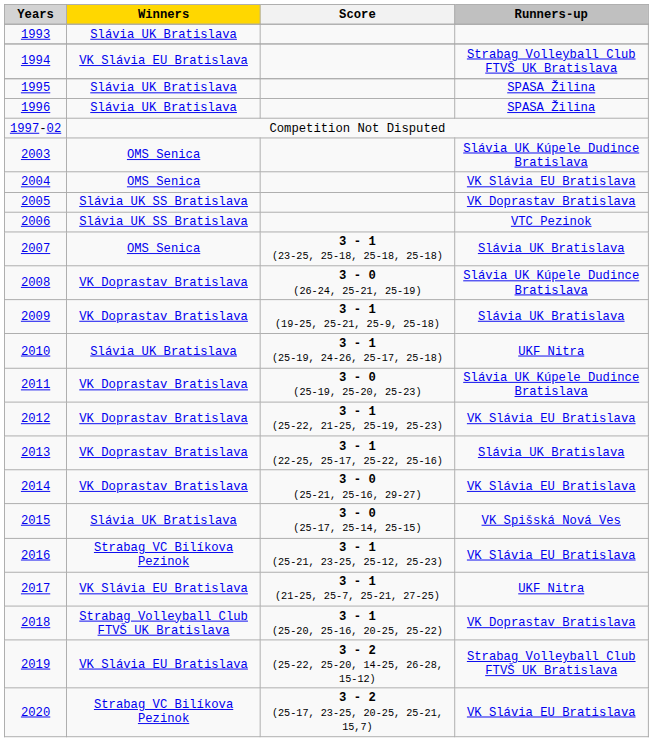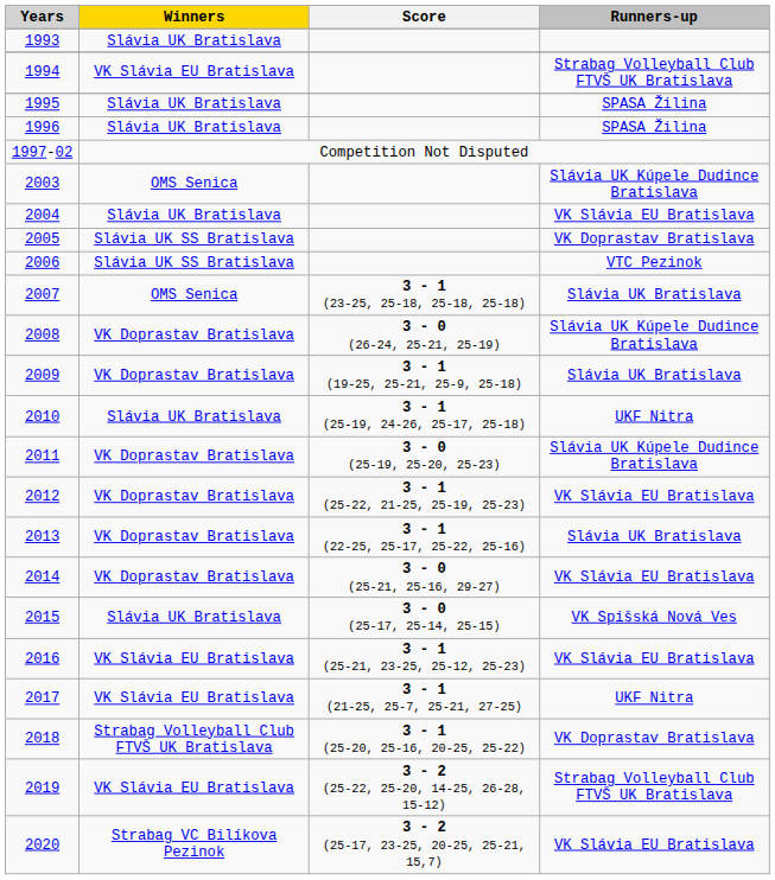 <table class="wikitable">
 <tr>
 <th width=60; style="background:#d3d3d3">Years</th>
 <th width=200; style="background:gold">Winners</th>
 <th width=200>Score</th>
 <th width=200; style="background:silver">Runners-up</th>
 </tr>
 <tr>
 </tr>
 <tr align=center>
 <td><a href='#'>1993</a></td>
 <td><a href='#'>Slávia UK Bratislava</a></td>
 <td></td>
 <td></td>
 </tr>
 <tr>
 </tr>
 <tr align=center>
 <td><a href='#'>1994</a></td>
 <td><a href='#'>VK Slávia EU Bratislava</a></td>
 <td></td>
 <td><a href='#'>Strabag Volleyball Club FTVŠ UK Bratislava</a></td>
 </tr>
 <tr>
 </tr>
 <tr align=center>
 <td><a href='#'>1995</a></td>
 <td><a href='#'>Slávia UK Bratislava</a></td>
 <td></td>
 <td><a href='#'>SPASA Žilina</a></td>
 </tr>
 <tr align=center>
 <td><a href='#'>1996</a></td>
 <td><a href='#'>Slávia UK Bratislava</a></td>
 <td></td>
 <td><a href='#'>SPASA Žilina</a></td>
 </tr>
 <tr align=center>
 <td><a href='#'>1997</a>-<a href='#'>02</a></td>
 <td colspan="3" align="center">Competition Not Disputed</td>
 </tr>
 <tr align=center>
 <td><a href='#'>2003</a></td>
 <td><a href='#'>OMS Senica</a></td>
 <td></td>
 <td><a href='#'>Slávia UK Kúpele Dudince Bratislava</a></td>
 </tr>
 <tr align=center>
 <td><a href='#'>2004</a></td>
-<td><a href='#'>OMS Senica</a></td>
+<td><a href='#'>Slávia UK Bratislava</a></td>
 <td></td>
 <td><a href='#'>VK Slávia EU Bratislava</a></td>
 </tr>
 <tr align=center>
 <td><a href='#'>2005</a></td>
 <td><a href='#'>Slávia UK SS Bratislava</a></td>
 <td></td>
 <td><a href='#'>VK Doprastav Bratislava</a></td>
 </tr>
 <tr align=center>
 <td><a href='#'>2006</a></td>
 <td><a href='#'>Slávia UK SS Bratislava</a></td>
 <td></td>
 <td><a href='#'>VTC Pezinok</a></td>
 </tr>
 <tr align=center>
 <td><a href='#'>2007</a></td>
 <td><a href='#'>OMS Senica</a></td>
 <td><strong>3 - 1</strong><br><small>(23-25, 25-18, 25-18, 25-18)</small></td>
 <td><a href='#'>Slávia UK Bratislava</a></td>
 </tr>
 <tr align=center>
 <td><a href='#'>2008</a></td>
 <td><a href='#'>VK Doprastav Bratislava</a></td>
 <td><strong>3 - 0</strong><br><small>(26-24, 25-21, 25-19)</small></td>
 <td><a href='#'>Slávia UK Kúpele Dudince Bratislava</a></td>
 </tr>
 <tr align=center>
 <td><a href='#'>2009</a></td>
 <td><a href='#'>VK Doprastav Bratislava</a></td>
 <td><strong>3 - 1</strong><br><small>(19-25, 25-21, 25-9, 25-18)</small></td>
 <td><a href='#'>Slávia UK Bratislava</a></td>
 </tr>
 <tr align=center>
 <td><a href='#'>2010</a></td>
 <td><a href='#'>Slávia UK Bratislava</a></td>
 <td><strong>3 - 1</strong><br><small>(25-19, 24-26, 25-17, 25-18)</small></td>
 <td><a href='#'>UKF Nitra</a></td>
 </tr>
 <tr align=center>
 <td><a href='#'>2011</a></td>
 <td><a href='#'>VK Doprastav Bratislava</a></td>
 <td><strong>3 - 0</strong><br><small>(25-19, 25-20, 25-23)</small></td>
 <td><a href='#'>Slávia UK Kúpele Dudince Bratislava</a></td>
 </tr>
 <tr align=center>
 <td><a href='#'>2012</a></td>
 <td><a href='#'>VK Doprastav Bratislava</a></td>
 <td><strong>3 - 1</strong><br><small>(25-22, 21-25, 25-19, 25-23)</small></td>
 <td><a href='#'>VK Slávia EU Bratislava</a></td>
 </tr>
 <tr align=center>
 <td><a href='#'>2013</a></td>
 <td><a href='#'>VK Doprastav Bratislava</a></td>
 <td><strong>3 - 1</strong><br><small>(22-25, 25-17, 25-22, 25-16)</small></td>
 <td><a href='#'>Slávia UK Bratislava</a></td>
 </tr>
 <tr align=center>
 <td><a href='#'>2014</a></td>
 <td><a href='#'>VK Doprastav Bratislava</a></td>
 <td><strong>3 - 0</strong><br><small>(25-21, 25-16, 29-27)</small></td>
 <td><a href='#'>VK Slávia EU Bratislava</a></td>
 </tr>
 <tr align=center>
 <td><a href='#'>2015</a></td>
 <td><a href='#'>Slávia UK Bratislava</a></td>
 <td><strong>3 - 0</strong><br><small>(25-17, 25-14, 25-15)</small></td>
 <td><a href='#'>VK Spišská Nová Ves</a></td>
 </tr>
 <tr align=center>
 <td><a href='#'>2016</a></td>
-<td><a href='#'>Strabag VC Bilíkova Pezinok</a></td>
+<td><a href='#'>VK Slávia EU Bratislava</a></td>
 <td><strong>3 - 1</strong><br><small>(25-21, 23-25, 25-12, 25-23)</small></td>
 <td><a href='#'>VK Slávia EU Bratislava</a></td>
 </tr>
 <tr align=center>
 <td><a href='#'>2017</a></td>
 <td><a href='#'>VK Slávia EU Bratislava</a></td>
 <td><strong>3 - 1</strong><br><small>(21-25, 25-7, 25-21, 27-25)</small></td>
 <td><a href='#'>UKF Nitra</a></td>
 </tr>
 <tr align=center>
 <td><a href='#'>2018</a></td>
 <td><a href='#'>Strabag Volleyball Club FTVŠ UK Bratislava</a></td>
 <td><strong>3 - 1</strong><br><small>(25-20, 25-16, 20-25, 25-22)</small></td>
 <td><a href='#'>VK Doprastav Bratislava</a></td>
 </tr>
 <tr align=center>
 <td><a href='#'>2019</a></td>
 <td><a href='#'>VK Slávia EU Bratislava</a></td>
 <td><strong>3 - 2</strong><br><small>(25-22, 25-20, 14-25, 26-28, 15-12)</small></td>
 <td><a href='#'>Strabag Volleyball Club FTVŠ UK Bratislava</a></td>
 </tr>
 <tr align=center>
 <td><a href='#'>2020</a></td>
 <td><a href='#'>Strabag VC Bilíkova Pezinok</a></td>
 <td><strong>3 - 2</strong><br><small>(25-17, 23-25, 20-25, 25-21, 15,7)</small></td>
 <td><a href='#'>VK Slávia EU Bratislava</a></td>
 </tr>
 </table>
